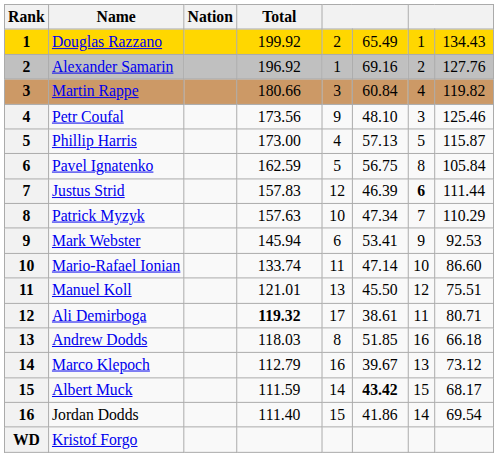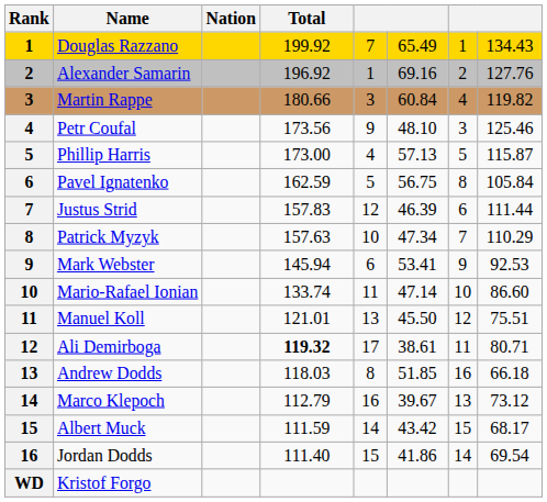 <table class="wikitable sortable">
 <tr>
 <th>Rank</th>
 <th>Name</th>
 <th>Nation</th>
 <th width="80px">Total</th>
 <th colspan="2" width="80px"></th>
 <th colspan="2" width="80px"></th>
 </tr>
 <tr bgcolor="gold">
 <td align="center"><strong>1</strong></td>
 <td><a href='#'>Douglas Razzano</a></td>
 <td></td>
 <td align="center">199.92</td>
-<td align="center">2</td>
+<td align="center">7</td>
 <td align="center">65.49</td>
 <td align="center">1</td>
 <td align="center">134.43</td>
 </tr>
 <tr bgcolor="silver">
 <td align="center"><strong>2</strong></td>
 <td><a href='#'>Alexander Samarin</a></td>
 <td></td>
 <td align="center">196.92</td>
 <td align="center">1</td>
 <td align="center">69.16</td>
 <td align="center">2</td>
 <td align="center">127.76</td>
 </tr>
 <tr bgcolor="cc9966">
 <td align="center"><strong>3</strong></td>
 <td><a href='#'>Martin Rappe</a></td>
 <td></td>
 <td align="center">180.66</td>
 <td align="center">3</td>
 <td align="center">60.84</td>
 <td align="center">4</td>
 <td align="center">119.82</td>
 </tr>
 <tr>
 <th>4</th>
 <td><a href='#'>Petr Coufal</a></td>
 <td></td>
 <td align="center">173.56</td>
 <td align="center">9</td>
 <td align="center">48.10</td>
 <td align="center">3</td>
 <td align="center">125.46</td>
 </tr>
 <tr>
 <th>5</th>
 <td><a href='#'>Phillip Harris</a></td>
 <td></td>
 <td align="center">173.00</td>
 <td align="center">4</td>
 <td align="center">57.13</td>
 <td align="center">5</td>
 <td align="center">115.87</td>
 </tr>
 <tr>
 <th>6</th>
 <td><a href='#'>Pavel Ignatenko</a></td>
 <td></td>
 <td align="center">162.59</td>
 <td align="center">5</td>
 <td align="center">56.75</td>
 <td align="center">8</td>
 <td align="center">105.84</td>
 </tr>
 <tr>
 <th>7</th>
 <td><a href='#'>Justus Strid</a></td>
 <td></td>
 <td align="center">157.83</td>
 <td align="center">12</td>
 <td align="center">46.39</td>
-<td align="center"><strong>6</strong></td>
+<td align="center">6</td>
 <td align="center">111.44</td>
 </tr>
 <tr>
 <th>8</th>
 <td><a href='#'>Patrick Myzyk</a></td>
 <td></td>
 <td align="center">157.63</td>
 <td align="center">10</td>
 <td align="center">47.34</td>
 <td align="center">7</td>
 <td align="center">110.29</td>
 </tr>
 <tr>
 <th>9</th>
 <td><a href='#'>Mark Webster</a></td>
 <td></td>
 <td align="center">145.94</td>
 <td align="center">6</td>
 <td align="center">53.41</td>
 <td align="center">9</td>
 <td align="center">92.53</td>
 </tr>
 <tr>
 <th>10</th>
 <td><a href='#'>Mario-Rafael Ionian</a></td>
 <td></td>
 <td align="center">133.74</td>
 <td align="center">11</td>
 <td align="center">47.14</td>
 <td align="center">10</td>
 <td align="center">86.60</td>
 </tr>
 <tr>
 <th>11</th>
 <td><a href='#'>Manuel Koll</a></td>
 <td></td>
 <td align="center">121.01</td>
 <td align="center">13</td>
 <td align="center">45.50</td>
 <td align="center">12</td>
 <td align="center">75.51</td>
 </tr>
 <tr>
 <th>12</th>
 <td><a href='#'>Ali Demirboga</a></td>
 <td></td>
 <td align="center"><strong>119.32</strong></td>
 <td align="center">17</td>
 <td align="center">38.61</td>
 <td align="center">11</td>
 <td align="center">80.71</td>
 </tr>
 <tr>
 <th>13</th>
 <td><a href='#'>Andrew Dodds</a></td>
 <td></td>
 <td align="center">118.03</td>
 <td align="center">8</td>
 <td align="center">51.85</td>
 <td align="center">16</td>
 <td align="center">66.18</td>
 </tr>
 <tr>
 <th>14</th>
 <td><a href='#'>Marco Klepoch</a></td>
 <td></td>
 <td align="center">112.79</td>
 <td align="center">16</td>
 <td align="center">39.67</td>
 <td align="center">13</td>
 <td align="center">73.12</td>
 </tr>
 <tr>
 <th>15</th>
 <td><a href='#'>Albert Muck</a></td>
 <td></td>
 <td align="center">111.59</td>
 <td align="center">14</td>
-<td align="center"><strong>43.42</strong></td>
+<td align="center">43.42</td>
 <td align="center">15</td>
 <td align="center">68.17</td>
 </tr>
 <tr>
 <th>16</th>
 <td>Jordan Dodds</td>
 <td></td>
 <td align="center">111.40</td>
 <td align="center">15</td>
 <td align="center">41.86</td>
 <td align="center">14</td>
 <td align="center">69.54</td>
 </tr>
 <tr>
 <th>WD</th>
 <td><a href='#'>Kristof Forgo</a></td>
 <td></td>
 <td align="center"></td>
 <td align="center"></td>
 <td align="center"></td>
 <td align="center"></td>
 <td align="center"></td>
 </tr>
 </table>
